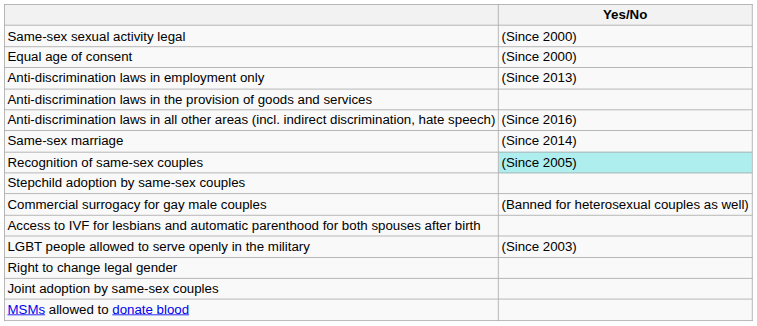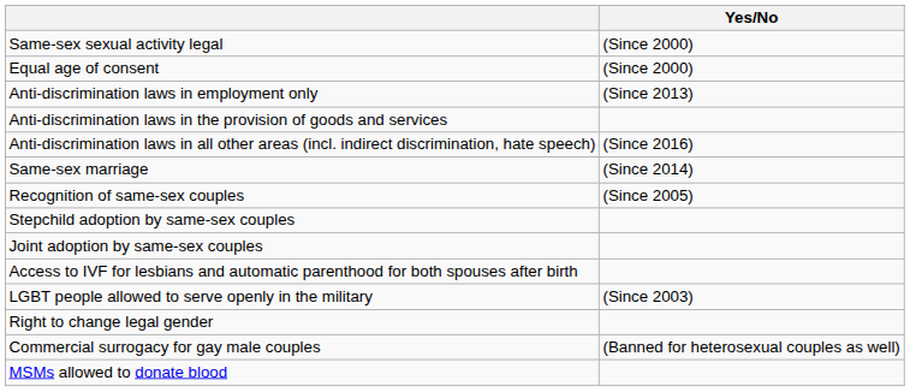 <table class="wikitable">
 <tr>
 <th></th>
 <th>Yes/No</th>
 </tr>
 <tr>
 <td>Same-sex sexual activity legal</td>
 <td> (Since 2000)</td>
 </tr>
 <tr>
 <td>Equal age of consent</td>
 <td> (Since 2000)</td>
 </tr>
 <tr>
 <td>Anti-discrimination laws in employment only</td>
 <td> (Since 2013)</td>
 </tr>
 <tr>
 <td>Anti-discrimination laws in the provision of goods and services</td>
 <td></td>
 </tr>
 <tr>
 <td>Anti-discrimination laws in all other areas (incl. indirect discrimination, hate speech)</td>
 <td> (Since 2016)</td>
 </tr>
 <tr>
 <td>Same-sex marriage</td>
 <td> (Since 2014)</td>
 </tr>
 <tr>
 <td>Recognition of same-sex couples</td>
-<td style="background: paleturquoise;"> (Since 2005)</td>
+<td> (Since 2005)</td>
 </tr>
 <tr>
 <td>Stepchild adoption by same-sex couples</td>
 <td></td>
 </tr>
 <tr>
-<td>Commercial surrogacy for gay male couples</td>
-<td> (Banned for heterosexual couples as well)</td>
+<td>Joint adoption by same-sex couples</td>
+<td></td>
 </tr>
 <tr>
 <td>Access to IVF for lesbians and automatic parenthood for both spouses after birth</td>
 <td></td>
 </tr>
 <tr>
 <td>LGBT people allowed to serve openly in the military</td>
 <td> (Since 2003)</td>
 </tr>
 <tr>
 <td>Right to change legal gender</td>
 <td></td>
 </tr>
 <tr>
-<td>Joint adoption by same-sex couples</td>
-<td></td>
+<td>Commercial surrogacy for gay male couples</td>
+<td> (Banned for heterosexual couples as well)</td>
 </tr>
 <tr>
 <td><a href='#'>MSMs</a> allowed to <a href='#'>donate blood</a></td>
 <td></td>
 </tr>
 </table>
